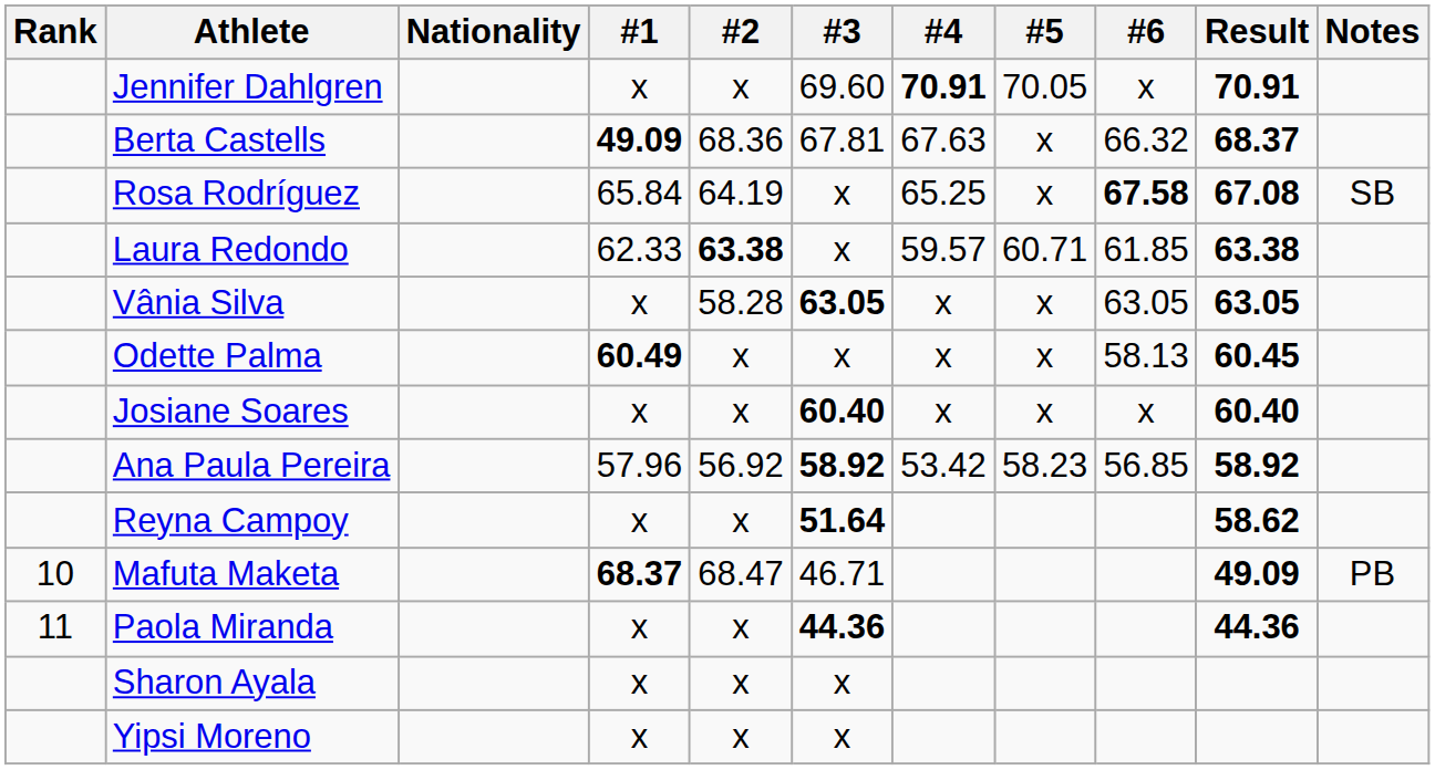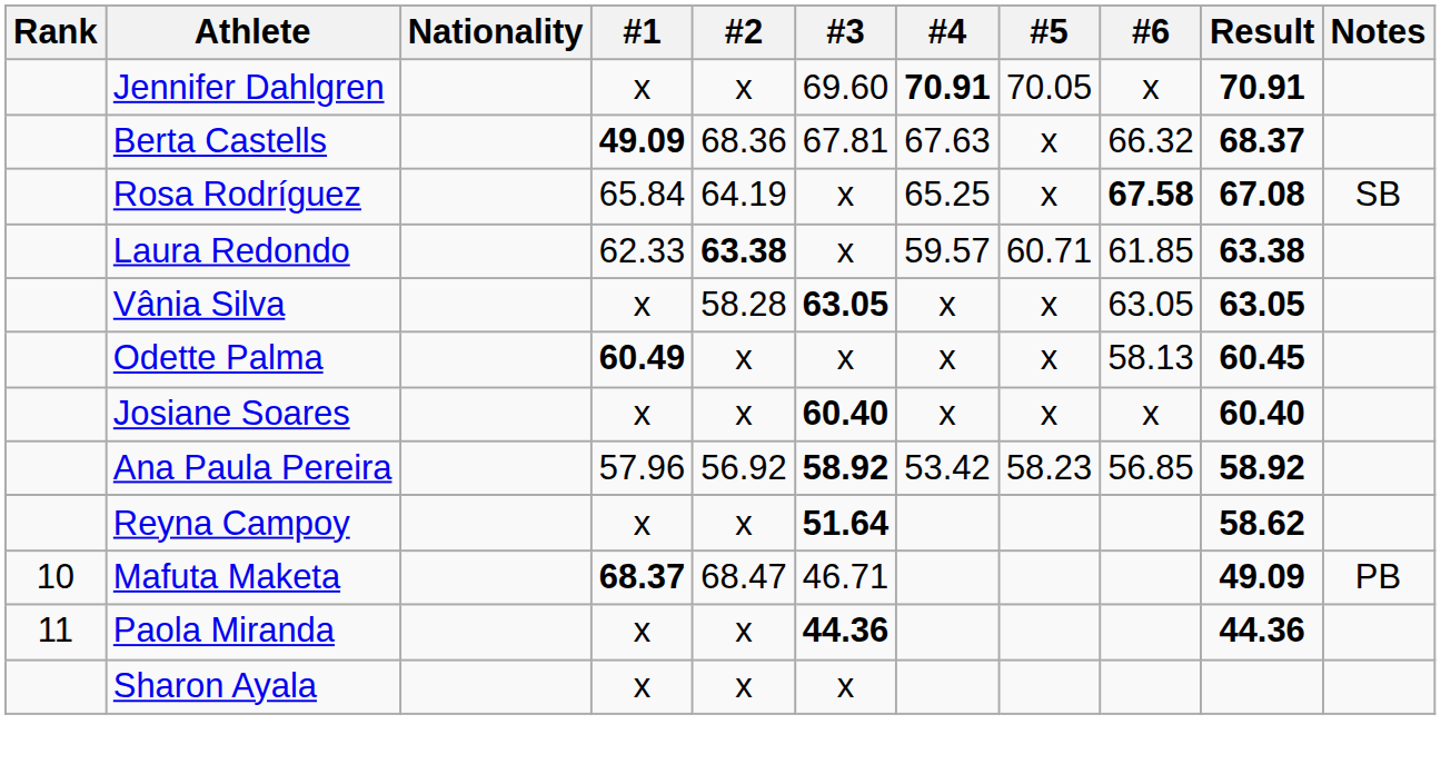 <table class="wikitable sortable" style="text-align:center">
 <tr>
 <th>Rank</th>
 <th>Athlete</th>
 <th>Nationality</th>
 <th>#1</th>
 <th>#2</th>
 <th>#3</th>
 <th>#4</th>
 <th>#5</th>
 <th>#6</th>
 <th>Result</th>
 <th>Notes</th>
 </tr>
 <tr>
 <td></td>
 <td align="left"><a href='#'>Jennifer Dahlgren</a></td>
 <td align=left></td>
 <td>x</td>
 <td>x</td>
 <td>69.60</td>
 <td><strong>70.91</strong></td>
 <td>70.05</td>
 <td>x</td>
 <td><strong>70.91</strong></td>
 <td></td>
 </tr>
 <tr>
 <td></td>
 <td align="left"><a href='#'>Berta Castells</a></td>
 <td align=left></td>
 <td><strong>49.09</strong></td>
 <td>68.36</td>
 <td>67.81</td>
 <td>67.63</td>
 <td>x</td>
 <td>66.32</td>
 <td><strong>68.37</strong></td>
 <td></td>
 </tr>
 <tr>
 <td></td>
 <td align="left"><a href='#'>Rosa Rodríguez</a></td>
 <td align=left></td>
 <td>65.84</td>
 <td>64.19</td>
 <td>x</td>
 <td>65.25</td>
 <td>x</td>
 <td><strong>67.58</strong></td>
 <td><strong>67.08</strong></td>
 <td>SB</td>
 </tr>
 <tr>
 <td></td>
 <td align="left"><a href='#'>Laura Redondo</a></td>
 <td align=left></td>
 <td>62.33</td>
 <td><strong>63.38</strong></td>
 <td>x</td>
 <td>59.57</td>
 <td>60.71</td>
 <td>61.85</td>
 <td><strong>63.38</strong></td>
 <td></td>
 </tr>
 <tr>
 <td></td>
 <td align="left"><a href='#'>Vânia Silva</a></td>
 <td align=left></td>
 <td>x</td>
 <td>58.28</td>
 <td><strong>63.05</strong></td>
 <td>x</td>
 <td>x</td>
 <td>63.05</td>
 <td><strong>63.05</strong></td>
 <td></td>
 </tr>
 <tr>
 <td></td>
 <td align="left"><a href='#'>Odette Palma</a></td>
 <td align=left></td>
 <td><strong>60.49</strong></td>
 <td>x</td>
 <td>x</td>
 <td>x</td>
 <td>x</td>
 <td>58.13</td>
 <td><strong>60.45</strong></td>
 <td></td>
 </tr>
 <tr>
 <td></td>
 <td align="left"><a href='#'>Josiane Soares</a></td>
 <td align=left></td>
 <td>x</td>
 <td>x</td>
 <td><strong>60.40</strong></td>
 <td>x</td>
 <td>x</td>
 <td>x</td>
 <td><strong>60.40</strong></td>
 <td></td>
 </tr>
 <tr>
 <td></td>
 <td align="left"><a href='#'>Ana Paula Pereira</a></td>
 <td align=left></td>
 <td>57.96</td>
 <td>56.92</td>
 <td><strong>58.92</strong></td>
 <td>53.42</td>
 <td>58.23</td>
 <td>56.85</td>
 <td><strong>58.92</strong></td>
 <td></td>
 </tr>
 <tr>
 <td></td>
 <td align="left"><a href='#'>Reyna Campoy</a></td>
 <td align=left></td>
 <td>x</td>
 <td>x</td>
 <td><strong>51.64</strong></td>
 <td></td>
 <td></td>
 <td></td>
 <td><strong>58.62</strong></td>
 <td></td>
 </tr>
 <tr>
 <td>10</td>
 <td align="left"><a href='#'>Mafuta Maketa</a></td>
 <td align=left></td>
 <td><strong>68.37</strong></td>
 <td>68.47</td>
 <td>46.71</td>
 <td></td>
 <td></td>
 <td></td>
 <td><strong>49.09</strong></td>
 <td>PB</td>
 </tr>
 <tr>
 <td>11</td>
 <td align="left"><a href='#'>Paola Miranda</a></td>
 <td align=left></td>
 <td>x</td>
 <td>x</td>
 <td><strong>44.36</strong></td>
 <td></td>
 <td></td>
 <td></td>
 <td><strong>44.36</strong></td>
 <td></td>
 </tr>
 <tr>
 <td></td>
 <td align="left"><a href='#'>Sharon Ayala</a></td>
 <td align=left></td>
 <td>x</td>
 <td>x</td>
 <td>x</td>
 <td></td>
 <td></td>
 <td></td>
 <td><strong></strong></td>
 <td></td>
 </tr>
-<tr>
-<td></td>
-<td align="left"><a href='#'>Yipsi Moreno</a></td>
-<td align=left></td>
-<td>x</td>
-<td>x</td>
-<td>x</td>
-<td></td>
-<td></td>
-<td></td>
-<td><strong></strong></td>
-<td></td>
-</tr>
 </table>
